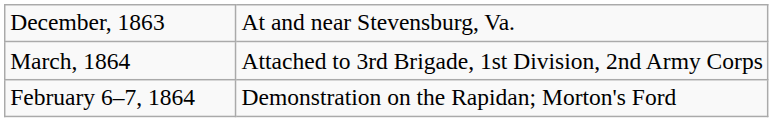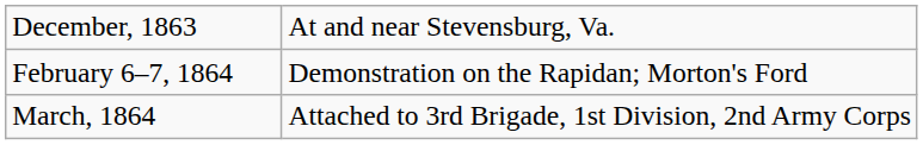 <table class="wikitable">
 <tr>
 <td style="width: 150px;">December, 1863</td>
 <td>At and near Stevensburg, Va.</td>
 </tr>
 <tr>
+<td>February 6–7, 1864</td>
+<td>Demonstration on the Rapidan; Morton's Ford</td>
+</tr>
+<tr>
 <td>March, 1864</td>
 <td>Attached to 3rd Brigade, 1st Division, 2nd Army Corps</td>
 </tr>
-<tr>
-<td>February 6–7, 1864</td>
-<td>Demonstration on the Rapidan; Morton's Ford</td>
-</tr>
 </table>
